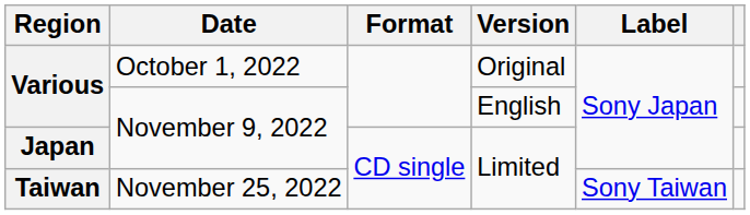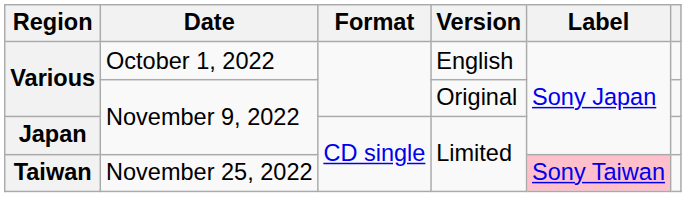 <table class="wikitable plainrowheaders">
 <tr>
 <th scope="col">Region</th>
 <th scope="col">Date</th>
 <th scope="col">Format</th>
 <th scope="col">Version</th>
 <th scope="col">Label</th>
 <th scope="col"></th>
 </tr>
 <tr>
 <th scope="row" rowspan="2">Various</th>
 <td>October 1, 2022</td>
 <td rowspan="2"></td>
-<td>Original</td>
+<td>English</td>
 <td rowspan="3"><a href='#'>Sony Japan</a></td>
 <td style="text-align:center"></td>
 </tr>
 <tr>
 <td rowspan="2">November 9, 2022</td>
-<td>English</td>
+<td>Original</td>
 <td style="text-align:center"></td>
 </tr>
 <tr>
 <th scope="row">Japan</th>
 <td rowspan="2"><a href='#'>CD single</a></td>
 <td rowspan="2">Limited</td>
 <td style="text-align:center"></td>
 </tr>
 <tr>
 <th scope="row">Taiwan</th>
 <td>November 25, 2022</td>
-<td><a href='#'>Sony Taiwan</a></td>
+<td style="background: pink;"><a href='#'>Sony Taiwan</a></td>
 <td style="text-align:center"></td>
 </tr>
 </table>
